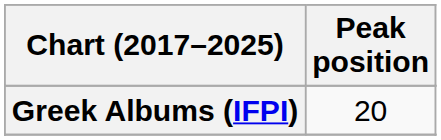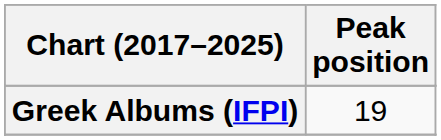 <table class="wikitable sortable plainrowheaders" style="text-align:center">
 <tr>
 <th scope="col">Chart (2017–2025)</th>
 <th scope="col">Peak<br>position</th>
 </tr>
 <tr>
 </tr>
 <tr>
 </tr>
 <tr>
 </tr>
 <tr>
 <th scope="row">Greek Albums (<a href='#'>IFPI</a>)</th>
-<td>20</td>
+<td>19</td>
 </tr>
 <tr>
 </tr>
 <tr>
 </tr>
 <tr>
 </tr>
 </table>
